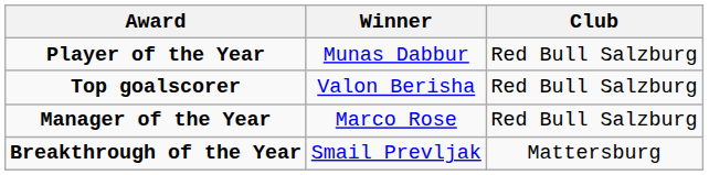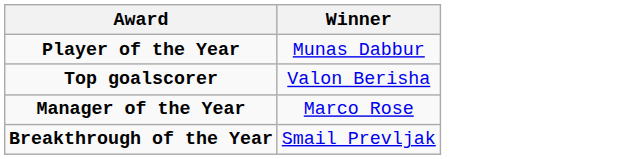 <table class="wikitable" style="text-align:center">
 <tr>
 <th><strong>Award</strong></th>
 <th>Winner</th>
-<th>Club</th>
 </tr>
 <tr>
 <td><strong>Player of the Year</strong></td>
 <td> <a href='#'>Munas Dabbur</a></td>
-<td>Red Bull Salzburg</td>
 </tr>
 <tr>
 <td><strong>Top goalscorer</strong></td>
 <td> <a href='#'>Valon Berisha</a></td>
-<td>Red Bull Salzburg</td>
 </tr>
 <tr>
 <td><strong>Manager of the Year</strong></td>
 <td> <a href='#'>Marco Rose</a></td>
-<td>Red Bull Salzburg</td>
 </tr>
 <tr>
 <td><strong>Breakthrough of the Year</strong></td>
 <td> <a href='#'>Smail Prevljak</a></td>
-<td>Mattersburg</td>
 </tr>
 </table>
